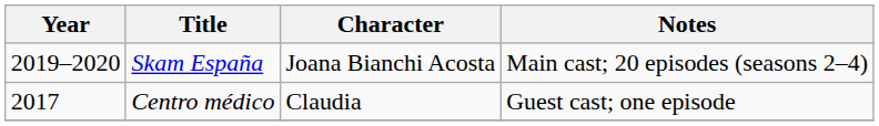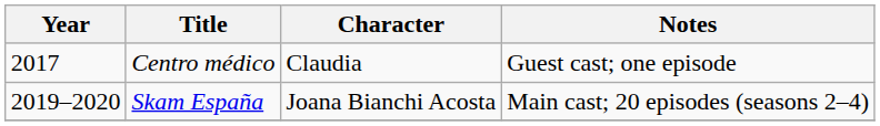 <table class="wikitable">
 <tr>
 <th>Year</th>
 <th>Title</th>
 <th>Character</th>
 <th>Notes</th>
 </tr>
 <tr>
+<td>2017</td>
+<td><em>Centro médico</em></td>
+<td>Claudia</td>
+<td>Guest cast; one episode</td>
+</tr>
+<tr>
 <td>2019–2020</td>
 <td><em><a href='#'>Skam España</a></em></td>
 <td>Joana Bianchi Acosta</td>
 <td>Main cast; 20 episodes (seasons 2–4)</td>
 </tr>
 <tr>
-<td>2017</td>
-<td><em>Centro médico</em></td>
-<td>Claudia</td>
-<td>Guest cast; one episode</td>
-</tr>
-<tr>
 </tr>
 </table>
